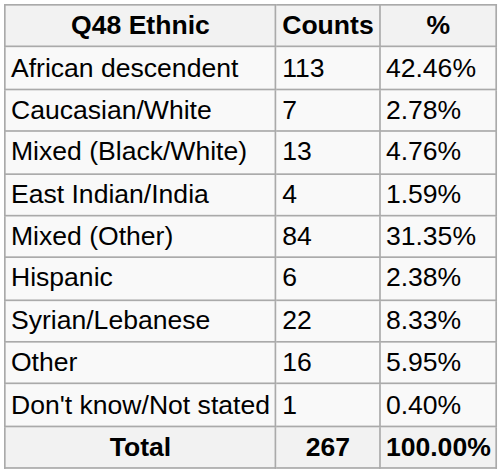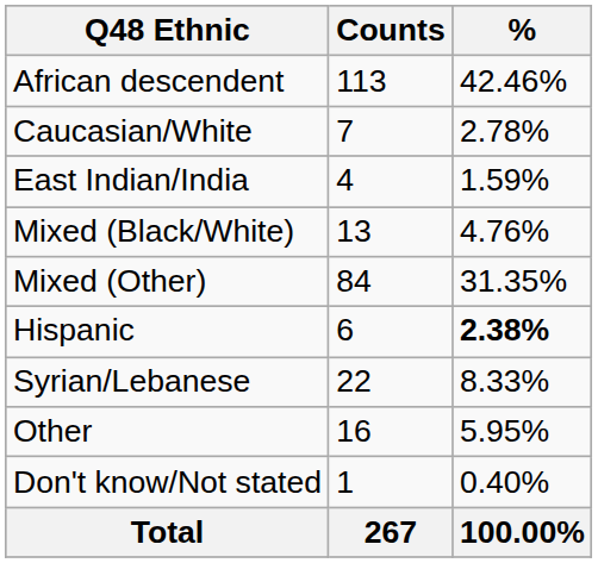 <table class="wikitable sortable">
 <tr>
 <th>Q48 Ethnic</th>
 <th>Counts</th>
 <th>%</th>
 </tr>
 <tr>
 <td>African descendent</td>
 <td>113</td>
 <td>42.46%</td>
 </tr>
 <tr>
 <td>Caucasian/White</td>
 <td>7</td>
 <td>2.78%</td>
 </tr>
 <tr>
+<td>East Indian/India</td>
+<td>4</td>
+<td>1.59%</td>
+</tr>
+<tr>
 <td>Mixed (Black/White)</td>
 <td>13</td>
 <td>4.76%</td>
-</tr>
-<tr>
-<td>East Indian/India</td>
-<td>4</td>
-<td>1.59%</td>
 </tr>
 <tr>
 <td>Mixed (Other)</td>
 <td>84</td>
 <td>31.35%</td>
 </tr>
 <tr>
 <td>Hispanic</td>
 <td>6</td>
-<td>2.38%</td>
+<td><strong>2.38%</strong></td>
 </tr>
 <tr>
 <td>Syrian/Lebanese</td>
 <td>22</td>
 <td>8.33%</td>
 </tr>
 <tr>
 <td>Other</td>
 <td>16</td>
 <td>5.95%</td>
 </tr>
 <tr>
 <td>Don't know/Not stated</td>
 <td>1</td>
 <td>0.40%</td>
 </tr>
 <tr>
 <th>Total</th>
 <th>267</th>
 <th>100.00%</th>
 </tr>
 </table>
